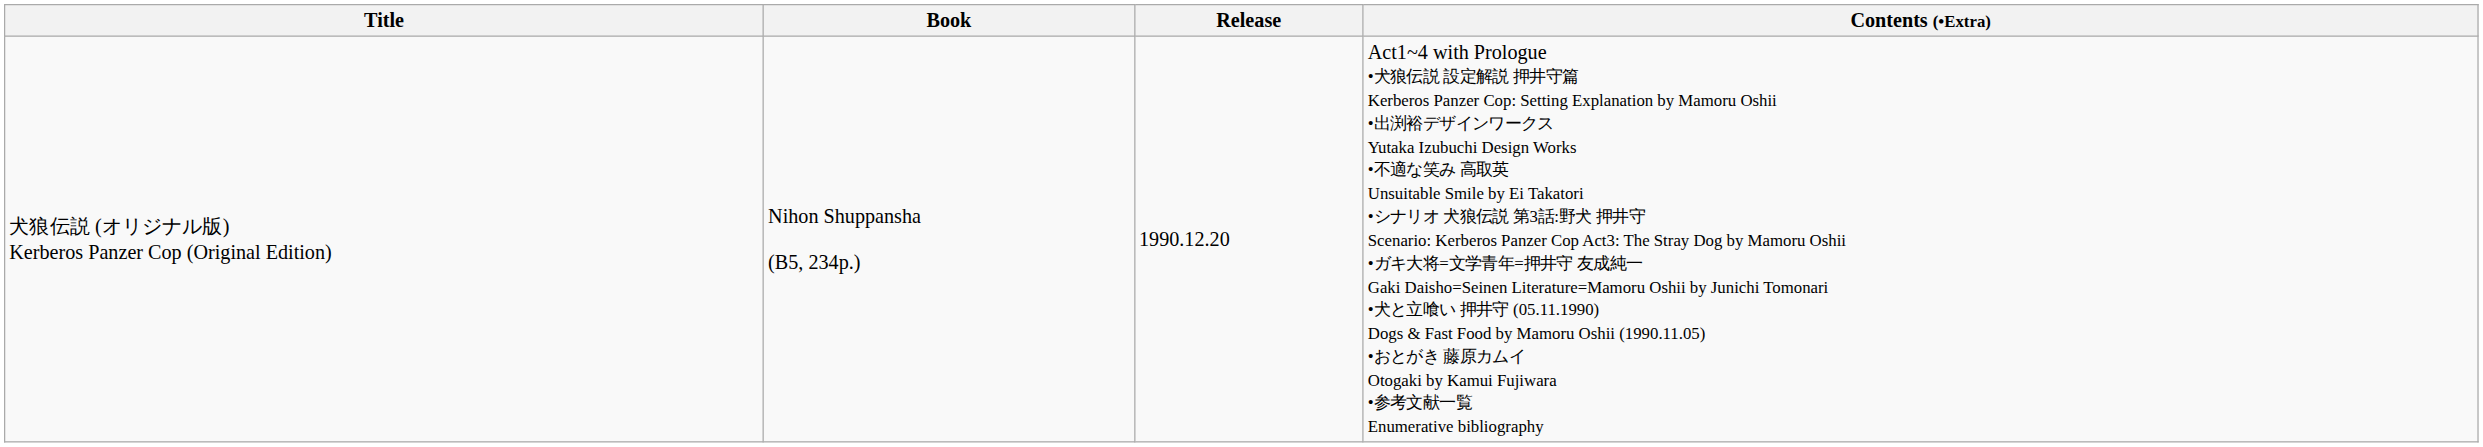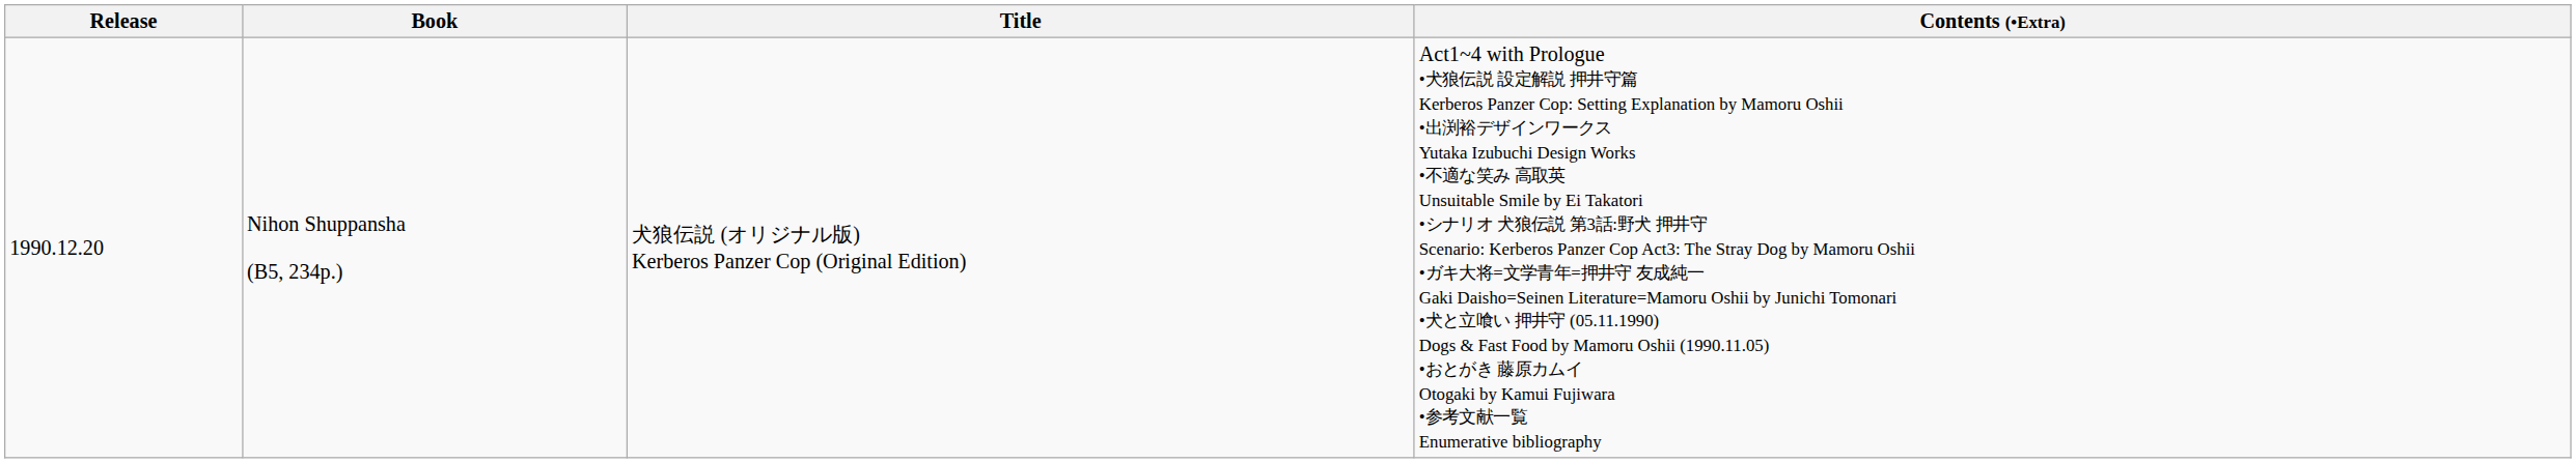 <table class="wikitable" width=99% border="1">
 <tr>
+<th rowspan="1" align="center"><strong>Release</strong></th>
+<th rowspan="1" align="center"><strong>Book</strong></th>
 <th rowspan="1" align="center"><strong>Title</strong></th>
-<th rowspan="1" align="center"><strong>Book</strong></th>
-<th rowspan="1" align="center"><strong>Release</strong></th>
 <th rowspan="1" align="center"><strong>Contents</strong> <small>(•Extra)</small></th>
 </tr>
 <tr>
+<td>1990.12.20</td>
+<td>Nihon Shuppansha<br><br>(B5, 234p.)</td>
 <td>犬狼伝説 (オリジナル版)<br>Kerberos Panzer Cop (Original Edition)</td>
-<td>Nihon Shuppansha<br><br>(B5, 234p.)</td>
-<td>1990.12.20</td>
 <td>Act1~4 with Prologue<br><small>•犬狼伝説 設定解説 押井守篇<br>Kerberos Panzer Cop: Setting Explanation by Mamoru Oshii<br>•出渕裕デザインワークス<br>Yutaka Izubuchi Design Works<br>•不適な笑み 高取英<br>Unsuitable Smile by Ei Takatori<br>•シナリオ 犬狼伝説 第3話:野犬 押井守<br>Scenario: Kerberos Panzer Cop Act3: The Stray Dog by Mamoru Oshii<br>•ガキ大将=文学青年=押井守 友成純一<br>Gaki Daisho=Seinen Literature=Mamoru Oshii by Junichi Tomonari<br>•犬と立喰い 押井守 (05.11.1990)<br>Dogs & Fast Food by Mamoru Oshii (1990.11.05)<br>•おとがき 藤原カムイ<br>Otogaki by Kamui Fujiwara<br>•参考文献一覧<br>Enumerative bibliography</small></td>
 </tr>
 </table>
